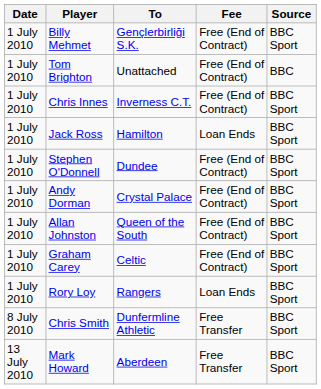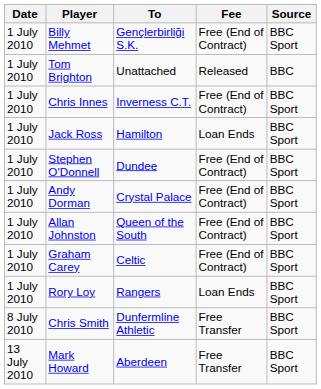 <table class="wikitable sortable" style="text-align:center; font-size:95%;width:65%; text-align:left">
 <tr>
 <th><strong>Date</strong></th>
 <th><strong>Player</strong></th>
 <th><strong>To</strong></th>
 <th><strong>Fee</strong></th>
 <th><strong>Source</strong></th>
 </tr>
 <tr>
 <td>1 July 2010</td>
 <td><a href='#'>Billy Mehmet</a></td>
 <td><a href='#'>Gençlerbirliği S.K.</a></td>
 <td>Free (End of Contract)</td>
 <td>BBC Sport</td>
 </tr>
 <tr>
 <td>1 July 2010</td>
 <td><a href='#'>Tom Brighton</a></td>
 <td>Unattached</td>
-<td>Free (End of Contract)</td>
+<td>Released</td>
 <td>BBC</td>
 </tr>
 <tr>
 <td>1 July 2010</td>
 <td><a href='#'>Chris Innes</a></td>
 <td><a href='#'>Inverness C.T.</a></td>
 <td>Free (End of Contract)</td>
 <td>BBC Sport</td>
 </tr>
 <tr>
 <td>1 July 2010</td>
 <td><a href='#'>Jack Ross</a></td>
 <td><a href='#'>Hamilton</a></td>
 <td>Loan Ends</td>
 <td>BBC Sport</td>
 </tr>
 <tr>
 <td>1 July 2010</td>
 <td><a href='#'>Stephen O'Donnell</a></td>
 <td><a href='#'>Dundee</a></td>
 <td>Free (End of Contract)</td>
 <td>BBC Sport</td>
 </tr>
 <tr>
 <td>1 July 2010</td>
 <td><a href='#'>Andy Dorman</a></td>
 <td><a href='#'>Crystal Palace</a></td>
 <td>Free (End of Contract)</td>
 <td>BBC Sport</td>
 </tr>
 <tr>
 <td>1 July 2010</td>
 <td><a href='#'>Allan Johnston</a></td>
 <td><a href='#'>Queen of the South</a></td>
 <td>Free (End of Contract)</td>
 <td>BBC Sport</td>
 </tr>
 <tr>
 <td>1 July 2010</td>
 <td><a href='#'>Graham Carey</a></td>
 <td><a href='#'>Celtic</a></td>
 <td>Free (End of Contract)</td>
 <td>BBC Sport</td>
 </tr>
 <tr>
 <td>1 July 2010</td>
 <td><a href='#'>Rory Loy</a></td>
 <td><a href='#'>Rangers</a></td>
 <td>Loan Ends</td>
 <td>BBC Sport</td>
 </tr>
 <tr>
 <td>8 July 2010</td>
 <td><a href='#'>Chris Smith</a></td>
 <td><a href='#'>Dunfermline Athletic</a></td>
 <td>Free Transfer</td>
 <td>BBC Sport</td>
 </tr>
 <tr>
 <td>13 July 2010</td>
 <td><a href='#'>Mark Howard</a></td>
 <td><a href='#'>Aberdeen</a></td>
 <td>Free Transfer</td>
 <td>BBC Sport</td>
 </tr>
 </table>
